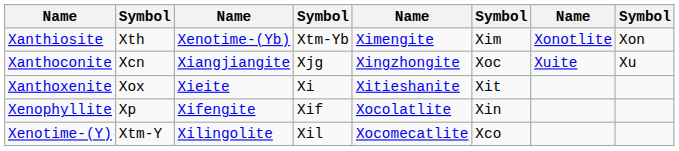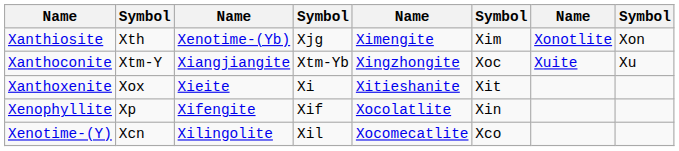 <table class="wikitable">
 <tr>
 <th>Name</th>
 <th>Symbol</th>
 <th>Name</th>
 <th>Symbol</th>
 <th>Name</th>
 <th>Symbol</th>
 <th>Name</th>
 <th>Symbol</th>
 </tr>
 <tr>
 <td><a href='#'>Xanthiosite</a></td>
 <td>Xth</td>
 <td><a href='#'>Xenotime-(Yb)</a></td>
-<td>Xtm-Yb</td>
+<td>Xjg</td>
 <td><a href='#'>Ximengite</a></td>
 <td>Xim</td>
 <td><a href='#'>Xonotlite</a></td>
 <td>Xon</td>
 </tr>
 <tr>
 <td><a href='#'>Xanthoconite</a></td>
-<td>Xcn</td>
+<td>Xtm-Y</td>
 <td><a href='#'>Xiangjiangite</a></td>
-<td>Xjg</td>
+<td>Xtm-Yb</td>
 <td><a href='#'>Xingzhongite</a></td>
 <td>Xoc</td>
 <td><a href='#'>Xuite</a></td>
 <td>Xu</td>
 </tr>
 <tr>
 <td><a href='#'>Xanthoxenite</a></td>
 <td>Xox</td>
 <td><a href='#'>Xieite</a></td>
 <td>Xi</td>
 <td><a href='#'>Xitieshanite</a></td>
 <td>Xit</td>
 <td></td>
 <td></td>
 </tr>
 <tr>
 <td><a href='#'>Xenophyllite</a></td>
 <td>Xp</td>
 <td><a href='#'>Xifengite</a></td>
 <td>Xif</td>
 <td><a href='#'>Xocolatlite</a></td>
 <td>Xin</td>
 <td></td>
 <td></td>
 </tr>
 <tr>
 <td><a href='#'>Xenotime-(Y)</a></td>
-<td>Xtm-Y</td>
+<td>Xcn</td>
 <td><a href='#'>Xilingolite</a></td>
 <td>Xil</td>
 <td><a href='#'>Xocomecatlite</a></td>
 <td>Xco</td>
 <td></td>
 <td></td>
 </tr>
 </table>
